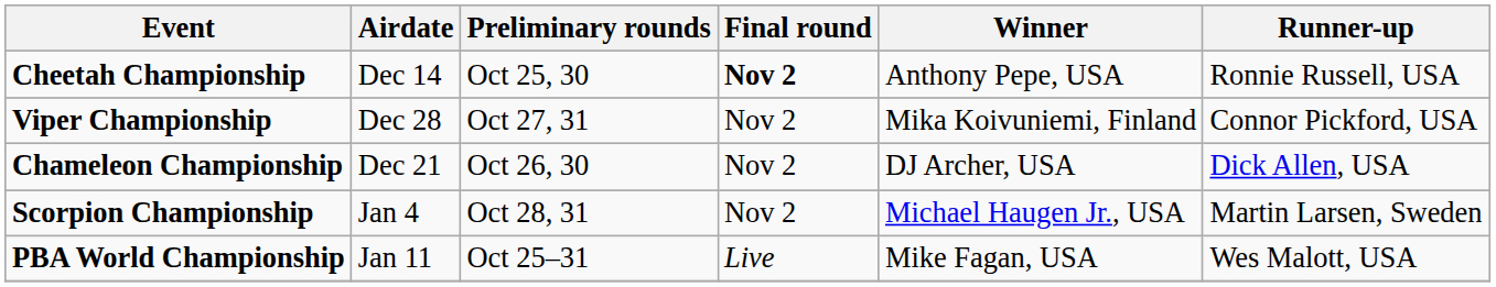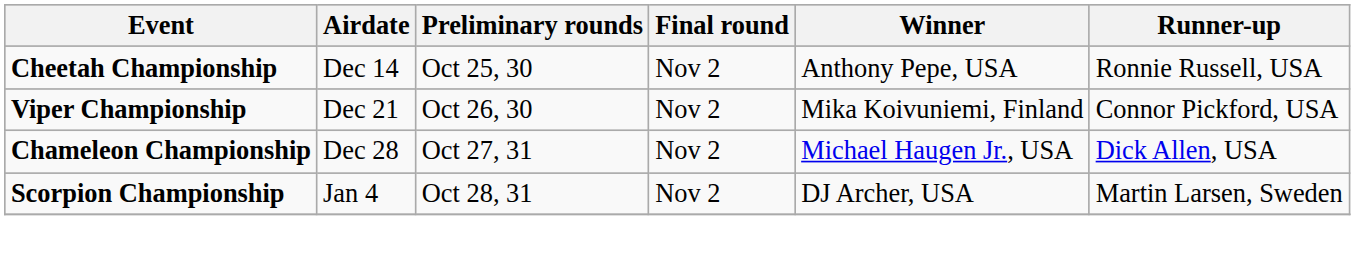 <table class="wikitable">
 <tr>
 <th>Event</th>
 <th>Airdate</th>
 <th>Preliminary rounds</th>
 <th>Final round</th>
 <th>Winner</th>
 <th>Runner-up</th>
 </tr>
 <tr>
 <td><strong>Cheetah Championship</strong></td>
 <td>Dec 14</td>
 <td>Oct 25, 30</td>
-<td><strong>Nov 2</strong></td>
+<td>Nov 2</td>
 <td>Anthony Pepe, USA</td>
 <td>Ronnie Russell, USA</td>
 </tr>
 <tr>
 <td><strong>Viper Championship</strong></td>
-<td>Dec 28</td>
-<td>Oct 27, 31</td>
+<td>Dec 21</td>
+<td>Oct 26, 30</td>
 <td>Nov 2</td>
 <td>Mika Koivuniemi, Finland</td>
 <td>Connor Pickford, USA</td>
 </tr>
 <tr>
 <td><strong>Chameleon Championship</strong></td>
-<td>Dec 21</td>
-<td>Oct 26, 30</td>
+<td>Dec 28</td>
+<td>Oct 27, 31</td>
 <td>Nov 2</td>
-<td>DJ Archer, USA</td>
+<td><a href='#'>Michael Haugen Jr.</a>, USA</td>
 <td><a href='#'>Dick Allen</a>, USA</td>
 </tr>
 <tr>
 <td><strong>Scorpion Championship</strong></td>
 <td>Jan 4</td>
 <td>Oct 28, 31</td>
 <td>Nov 2</td>
-<td><a href='#'>Michael Haugen Jr.</a>, USA</td>
+<td>DJ Archer, USA</td>
 <td>Martin Larsen, Sweden</td>
-</tr>
-<tr>
-<td><strong>PBA World Championship</strong></td>
-<td>Jan 11</td>
-<td>Oct 25–31</td>
-<td><em>Live</em></td>
-<td>Mike Fagan, USA</td>
-<td>Wes Malott, USA</td>
 </tr>
 <tr>
 </tr>
 </table>
